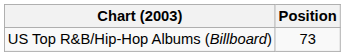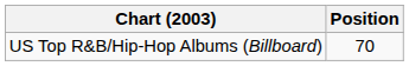 <table class="wikitable plainrowheaders">
 <tr>
 <th>Chart (2003)</th>
 <th>Position</th>
 </tr>
 <tr>
 <td>US Top R&B/Hip-Hop Albums (<em>Billboard</em>)</td>
-<td style="text-align:center">73</td>
+<td style="text-align:center">70</td>
 </tr>
 </table>
